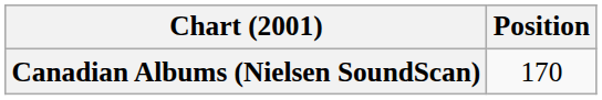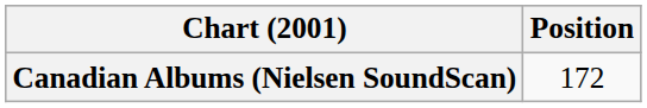 <table class="wikitable plainrowheaders" style="text-align:center;">
 <tr>
 <th>Chart (2001)</th>
 <th>Position</th>
 </tr>
 <tr>
 <th scope="row">Canadian Albums (Nielsen SoundScan)</th>
-<td>170</td>
+<td>172</td>
 </tr>
 </table>
